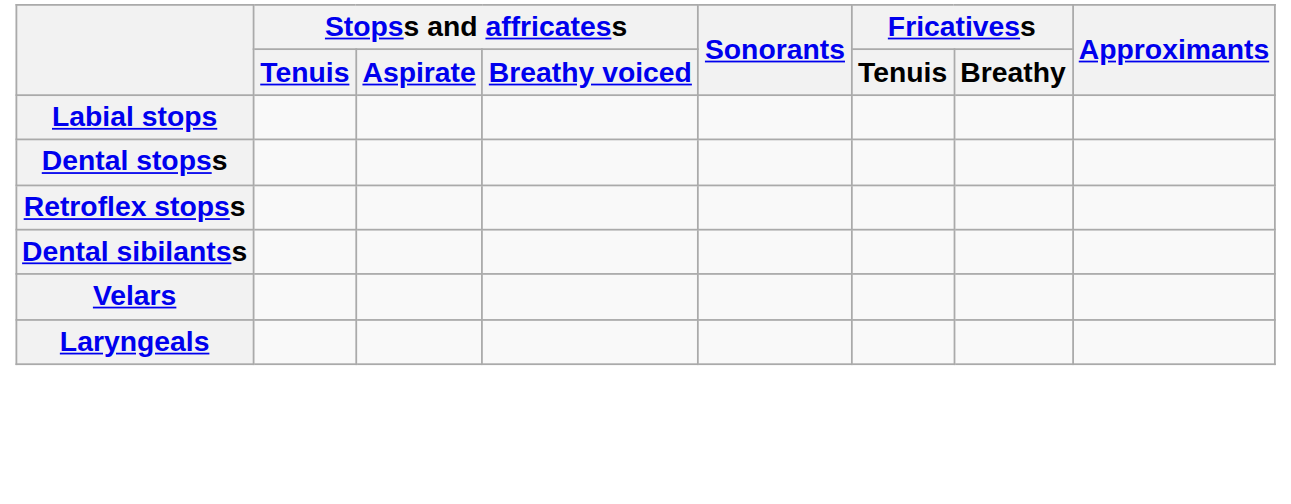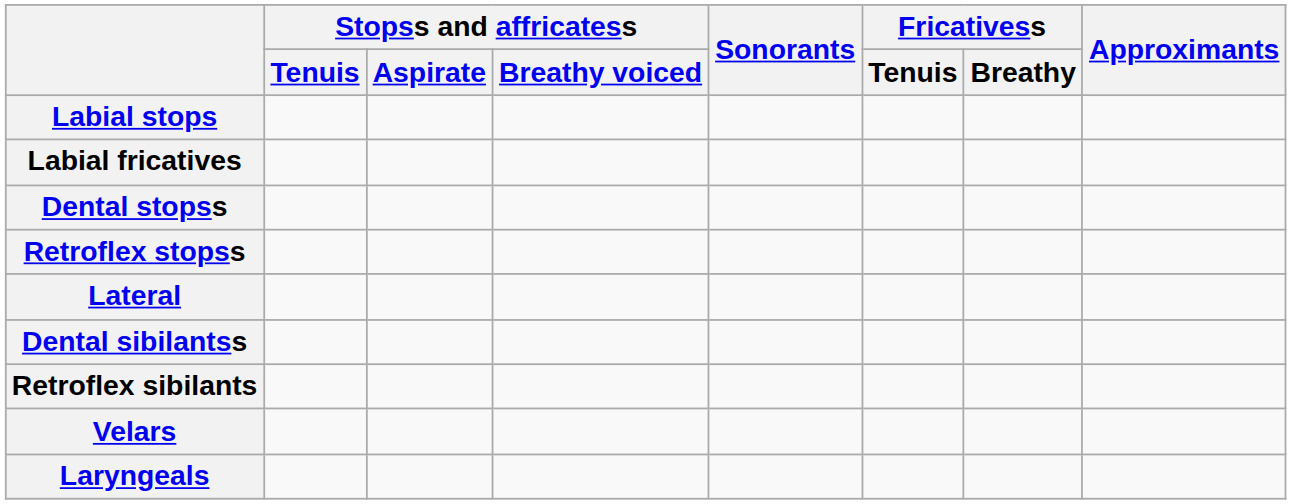 <table class=wikitable style="margin: 1em auto 1em auto;">
 <tr>
 <th rowspan="2"></th>
 <th colspan="3"><a href='#'>Stops</a>s and <a href='#'>affricates</a>s</th>
 <th rowspan="2"><a href='#'>Sonorants</a></th>
 <th colspan="2"><a href='#'>Fricatives</a>s</th>
 <th scope="col" rowspan="2"><a href='#'>Approximants</a></th>
 </tr>
 <tr>
 <th><a href='#'>Tenuis</a></th>
 <th><a href='#'>Aspirate</a></th>
 <th><a href='#'>Breathy voiced</a></th>
 <th>Tenuis</th>
 <th>Breathy</th>
 </tr>
 <tr>
 <th><a href='#'>Labial stops</a></th>
+<td> </td>
+<td> </td>
+<td> </td>
+<td> </td>
+<td></td>
+<td></td>
+<td></td>
+</tr>
+<tr>
+<th>Labial fricatives</th>
 <td> </td>
 <td> </td>
 <td> </td>
 <td> </td>
 <td></td>
 <td></td>
 <td></td>
 </tr>
 <tr>
 <th><a href='#'>Dental stops</a>s</th>
 <td> </td>
 <td> </td>
 <td> </td>
 <td> </td>
 <td></td>
 <td></td>
 <td></td>
 </tr>
 <tr>
 <th><a href='#'>Retroflex stops</a>s</th>
 <td> </td>
 <td> </td>
 <td> </td>
 <td> </td>
 <td></td>
 <td></td>
 <td></td>
 </tr>
 <tr>
+<th><a href='#'>Lateral</a></th>
+<td></td>
+<td></td>
+<td></td>
+<td></td>
+<td></td>
+<td></td>
+<td align="center"> </td>
+</tr>
+<tr>
 <th><a href='#'>Dental sibilants</a>s</th>
 <td> </td>
 <td> </td>
 <td> </td>
 <td></td>
+<td> </td>
+<td> </td>
+<td></td>
+</tr>
+<tr>
+<th>Retroflex sibilants</th>
+<td> </td>
+<td> </td>
+<td> </td>
+<td> </td>
 <td> </td>
 <td> </td>
 <td></td>
 </tr>
 <tr>
 <th><a href='#'>Velars</a></th>
 <td> </td>
 <td> </td>
 <td> </td>
 <td> </td>
 <td></td>
 <td></td>
 <td></td>
 </tr>
 <tr>
 <th><a href='#'>Laryngeals</a></th>
 <td> </td>
 <td></td>
 <td></td>
 <td></td>
 <td> </td>
 <td> </td>
 <td align="center"> </td>
 </tr>
 </table>
